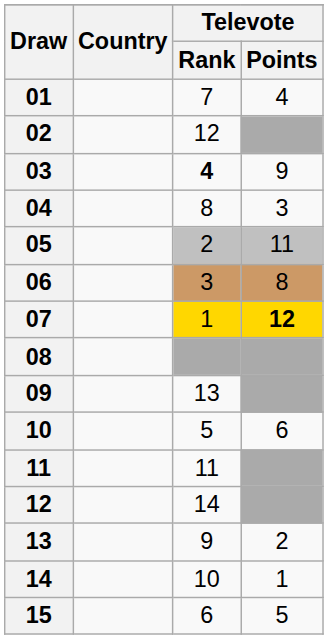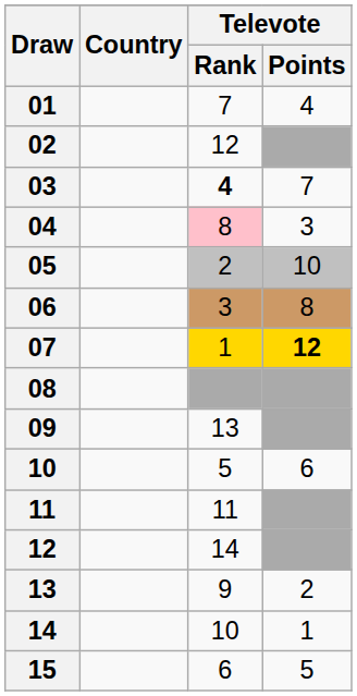 <table class="sortable wikitable collapsible plainrowheaders" style="text-align:center;">
 <tr>
 </tr>
 <tr>
 <th scope="col" rowspan="2">Draw</th>
 <th scope="col" rowspan="2">Country</th>
 <th scope="col" colspan="2">Televote</th>
 </tr>
 <tr>
 <th scope="col">Rank</th>
 <th scope="col" class="unsortable">Points</th>
 </tr>
 <tr>
 <th scope="row" style="text-align:center;">01</th>
 <td style="text-align:left;"></td>
 <td>7</td>
 <td>4</td>
 </tr>
 <tr>
 <th scope="row" style="text-align:center;">02</th>
 <td style="text-align:left;"></td>
 <td>12</td>
 <td style="background:#AAAAAA;"></td>
 </tr>
 <tr>
 <th scope="row" style="text-align:center;">03</th>
 <td style="text-align:left;"></td>
 <td><strong>4</strong></td>
-<td>9</td>
+<td>7</td>
 </tr>
 <tr>
 <th scope="row" style="text-align:center;">04</th>
 <td style="text-align:left;"></td>
-<td>8</td>
+<td style="background: pink;">8</td>
 <td>3</td>
 </tr>
 <tr>
 <th scope="row" style="text-align:center;">05</th>
 <td style="text-align:left;"></td>
 <td style="background:silver;">2</td>
-<td style="background:silver;">11</td>
+<td style="background:silver;">10</td>
 </tr>
 <tr>
 <th scope="row" style="text-align:center;">06</th>
 <td style="text-align:left;"></td>
 <td style="background:#CC9966;">3</td>
 <td style="background:#CC9966;">8</td>
 </tr>
 <tr>
 <th scope="row" style="text-align:center;">07</th>
 <td style="text-align:left;"></td>
 <td style="background:gold;">1</td>
 <td style="background:gold;"><strong>12</strong></td>
 </tr>
 <tr class=sortbottom>
 <th scope="row" style="text-align:center;">08</th>
 <td style="text-align:left;"></td>
 <td style="background:#AAAAAA;"></td>
 <td style="background:#AAAAAA;"></td>
 </tr>
 <tr>
 <th scope="row" style="text-align:center;">09</th>
 <td style="text-align:left;"></td>
 <td>13</td>
 <td style="background:#AAAAAA;"></td>
 </tr>
 <tr>
 <th scope="row" style="text-align:center;">10</th>
 <td style="text-align:left;"></td>
 <td>5</td>
 <td>6</td>
 </tr>
 <tr>
 <th scope="row" style="text-align:center;">11</th>
 <td style="text-align:left;"></td>
 <td>11</td>
 <td style="background:#AAAAAA;"></td>
 </tr>
 <tr>
 <th scope="row" style="text-align:center;">12</th>
 <td style="text-align:left;"></td>
 <td>14</td>
 <td style="background:#AAAAAA;"></td>
 </tr>
 <tr>
 <th scope="row" style="text-align:center;">13</th>
 <td style="text-align:left;"></td>
 <td>9</td>
 <td>2</td>
 </tr>
 <tr>
 <th scope="row" style="text-align:center;">14</th>
 <td style="text-align:left;"></td>
 <td>10</td>
 <td>1</td>
 </tr>
 <tr>
 <th scope="row" style="text-align:center;">15</th>
 <td style="text-align:left;"></td>
 <td>6</td>
 <td>5</td>
 </tr>
 </table>
